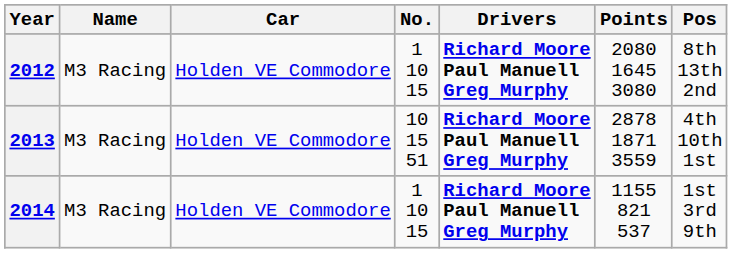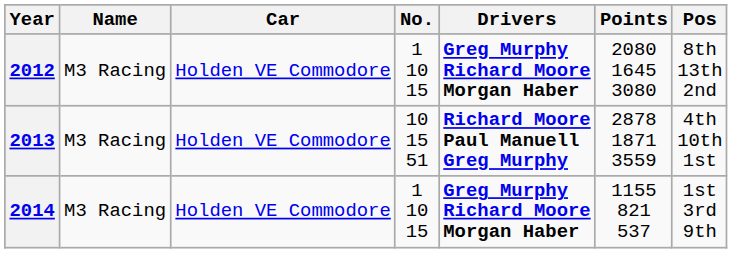 <table class="wikitable" style="text-align:center; font-size:85%">
 <tr>
 <th>Year</th>
 <th>Name</th>
 <th>Car</th>
 <th>No.</th>
 <th>Drivers</th>
 <th>Points</th>
 <th>Pos</th>
 </tr>
 <tr>
 <th><a href='#'>2012</a></th>
 <td align="left">M3 Racing</td>
 <td align="left"><a href='#'>Holden VE Commodore</a></td>
 <td>1<br>10<br>15</td>
-<td align="left"> <strong><a href='#'>Richard Moore</a></strong><br> <strong>Paul Manuell</strong><br> <strong><a href='#'>Greg Murphy</a></strong></td>
+<td align="left"> <strong><a href='#'>Greg Murphy</a></strong><br> <strong><a href='#'>Richard Moore</a></strong><br> <strong>Morgan Haber</strong></td>
 <td>2080<br>1645<br>3080</td>
 <td>8th<br>13th<br>2nd</td>
 </tr>
 <tr>
 <th><a href='#'>2013</a></th>
 <td align="left">M3 Racing</td>
 <td align="left"><a href='#'>Holden VE Commodore</a></td>
 <td>10<br>15<br>51</td>
 <td align="left"> <strong><a href='#'>Richard Moore</a></strong><br> <strong>Paul Manuell</strong><br> <strong><a href='#'>Greg Murphy</a></strong></td>
 <td>2878<br>1871<br>3559</td>
 <td>4th<br>10th<br>1st</td>
 </tr>
 <tr>
 <th><a href='#'>2014</a></th>
 <td align="left">M3 Racing</td>
 <td align="left"><a href='#'>Holden VE Commodore</a></td>
 <td>1<br>10<br>15</td>
-<td align="left"> <strong><a href='#'>Richard Moore</a></strong><br> <strong>Paul Manuell</strong><br> <strong><a href='#'>Greg Murphy</a></strong></td>
+<td align="left"> <strong><a href='#'>Greg Murphy</a></strong><br> <strong><a href='#'>Richard Moore</a></strong><br> <strong>Morgan Haber</strong></td>
 <td>1155<br>821<br>537</td>
 <td>1st<br>3rd<br>9th</td>
 </tr>
 </table>
